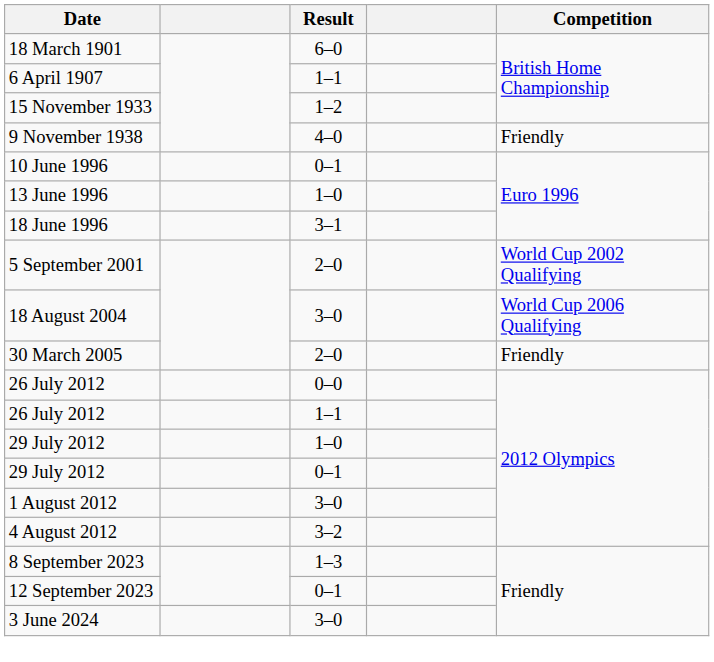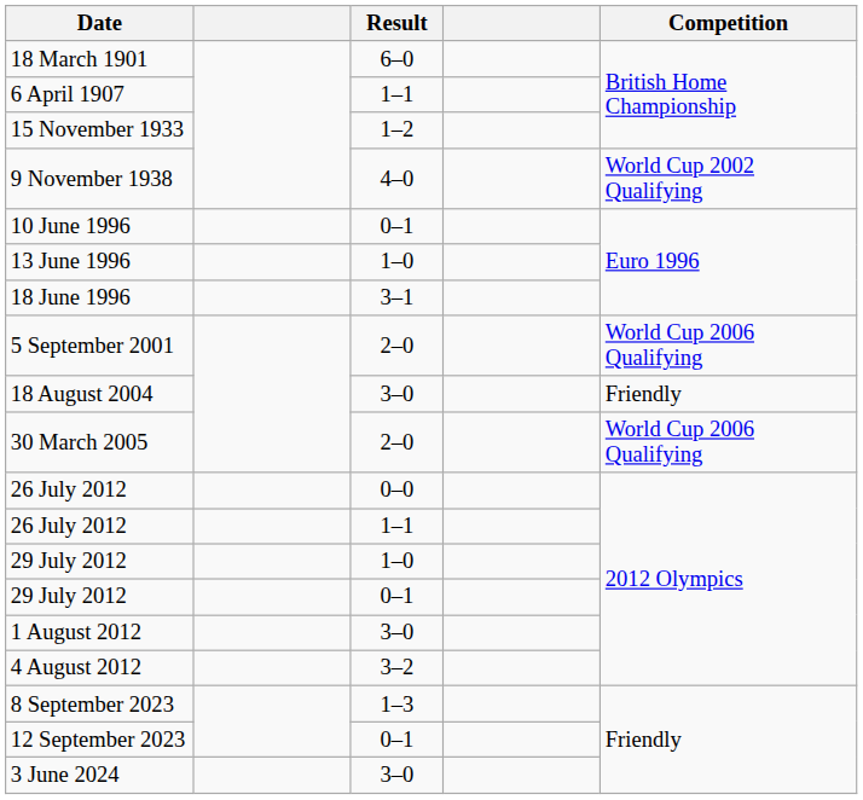 <table class="wikitable">
 <tr>
 <th width=130>Date</th>
 <th width=110></th>
 <th width=60>Result</th>
 <th width=110></th>
 <th width=180>Competition</th>
 </tr>
 <tr>
 <td>18 March 1901</td>
 <td rowspan="4" align="right"></td>
 <td align=center>6–0</td>
 <td></td>
 <td rowspan="3"><a href='#'>British Home Championship</a></td>
 </tr>
 <tr>
 <td>6 April 1907</td>
 <td align="center">1–1</td>
 <td></td>
 </tr>
 <tr>
 <td>15 November 1933</td>
 <td align="center">1–2</td>
 <td></td>
 </tr>
 <tr>
 <td>9 November 1938</td>
 <td align="center">4–0</td>
 <td></td>
-<td>Friendly</td>
+<td><a href='#'>World Cup 2002 Qualifying</a></td>
 </tr>
 <tr>
 <td>10 June 1996</td>
 <td align=right></td>
 <td align=center>0–1</td>
 <td></td>
 <td rowspan="3"><a href='#'>Euro 1996</a></td>
 </tr>
 <tr>
 <td>13 June 1996</td>
 <td align=right></td>
 <td align=center>1–0</td>
 <td></td>
 </tr>
 <tr>
 <td>18 June 1996</td>
 <td align=right></td>
 <td align=center>3–1</td>
 <td></td>
 </tr>
 <tr>
 <td>5 September 2001</td>
 <td rowspan="3" align="right"></td>
 <td align=center>2–0</td>
 <td></td>
-<td><a href='#'>World Cup 2002 Qualifying</a></td>
+<td><a href='#'>World Cup 2006 Qualifying</a></td>
 </tr>
 <tr>
 <td>18 August 2004</td>
 <td align="center">3–0</td>
 <td></td>
-<td><a href='#'>World Cup 2006 Qualifying</a></td>
+<td>Friendly</td>
 </tr>
 <tr>
 <td>30 March 2005</td>
 <td align="center">2–0</td>
 <td></td>
-<td>Friendly</td>
+<td><a href='#'>World Cup 2006 Qualifying</a></td>
 </tr>
 <tr>
 <td>26 July 2012</td>
 <td align=right></td>
 <td align=center>0–0</td>
 <td></td>
 <td rowspan="6"><a href='#'>2012 Olympics</a></td>
 </tr>
 <tr>
 <td>26 July 2012</td>
 <td align=right></td>
 <td align=center>1–1</td>
 <td></td>
 </tr>
 <tr>
 <td>29 July 2012</td>
 <td align=right></td>
 <td align=center>1–0</td>
 <td></td>
 </tr>
 <tr>
 <td>29 July 2012</td>
 <td align=right></td>
 <td align=center>0–1</td>
 <td></td>
 </tr>
 <tr>
 <td>1 August 2012</td>
 <td align=right></td>
 <td align=center>3–0</td>
 <td></td>
 </tr>
 <tr>
 <td>4 August 2012</td>
 <td align=right></td>
 <td align=center>3–2</td>
 <td></td>
 </tr>
 <tr>
 <td>8 September 2023</td>
 <td rowspan="2" align=right></td>
 <td align=center>1–3</td>
 <td></td>
 <td rowspan="3">Friendly</td>
 </tr>
 <tr>
 <td>12 September 2023</td>
 <td align=center>0–1</td>
 <td></td>
 </tr>
 <tr>
 <td>3 June 2024</td>
 <td rowspan="1" align="right"></td>
 <td align=center>3–0</td>
 <td></td>
 </tr>
 </table>
